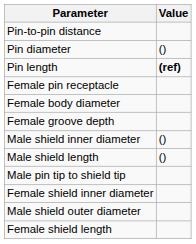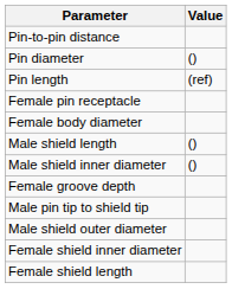 <table class="wikitable">
 <tr>
 <th>Parameter</th>
 <th>Value</th>
 </tr>
 <tr>
 <td>Pin-to-pin distance</td>
 <td></td>
 </tr>
 <tr>
 <td>Pin diameter</td>
 <td> ()</td>
 </tr>
 <tr>
 <td>Pin length</td>
-<td><strong> (ref)</strong></td>
+<td> (ref)</td>
 </tr>
 <tr>
 <td>Female pin receptacle</td>
 <td></td>
 </tr>
 <tr>
 <td>Female body diameter</td>
 <td></td>
 </tr>
 <tr>
-<td>Female groove depth</td>
-<td></td>
+<td>Male shield length</td>
+<td> ()</td>
 </tr>
 <tr>
 <td>Male shield inner diameter</td>
 <td> ()</td>
 </tr>
 <tr>
-<td>Male shield length</td>
-<td> ()</td>
+<td>Female groove depth</td>
+<td></td>
 </tr>
 <tr>
 <td>Male pin tip to shield tip</td>
+<td></td>
+</tr>
+<tr>
+<td>Male shield outer diameter</td>
 <td></td>
 </tr>
 <tr>
 <td>Female shield inner diameter</td>
 <td></td>
 </tr>
 <tr>
-<td>Male shield outer diameter</td>
-<td></td>
-</tr>
-<tr>
 <td>Female shield length</td>
 <td></td>
 </tr>
 </table>
